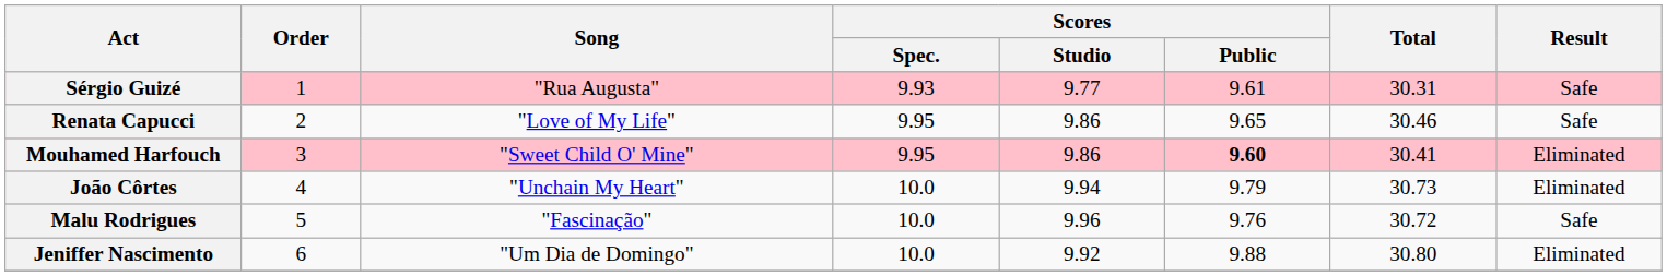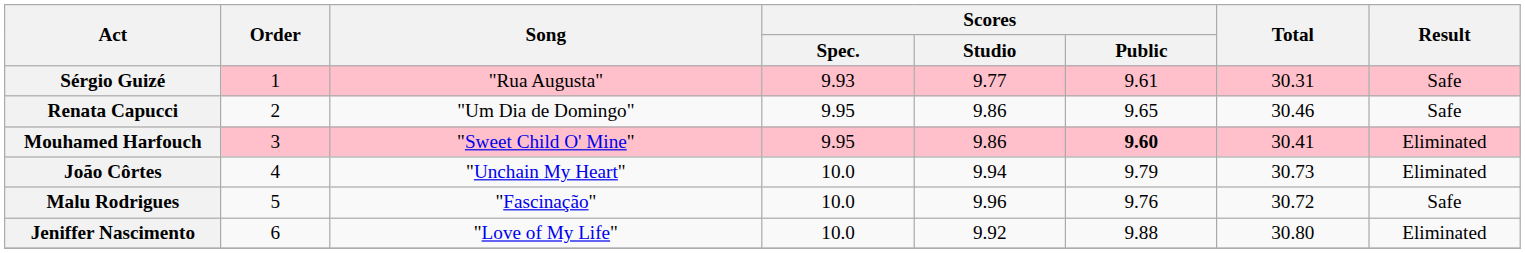 <table class="wikitable plainrowheaders" style="text-align:center; width:100%;">
 <tr>
 <th scope="col" rowspan=2 width="10.0%">Act</th>
 <th scope="col" rowspan=2 width="05.0%">Order</th>
 <th scope="col" rowspan=2 width="20.0%">Song</th>
 <th scope="col" colspan=3 width="20.0%">Scores</th>
 <th scope="col" rowspan=2 width="07.0%">Total</th>
 <th scope="col" rowspan=2 width="07.0%">Result</th>
 </tr>
 <tr>
 <th scope="col" width="07.0%">Spec.</th>
 <th scope="col" width="07.0%">Studio</th>
 <th scope="col" width="07.0%">Public</th>
 </tr>
 <tr bgcolor=FFC0CB>
 <th scope="row">Sérgio Guizé</th>
 <td>1</td>
 <td>"Rua Augusta"</td>
 <td>9.93 </td>
 <td>9.77</td>
 <td>9.61</td>
 <td>30.31</td>
 <td>Safe</td>
 </tr>
 <tr>
 <th scope="row">Renata Capucci</th>
 <td>2</td>
-<td>"<a href='#'>Love of My Life</a>"</td>
+<td>"Um Dia de Domingo"</td>
 <td>9.95 </td>
 <td>9.86</td>
 <td>9.65</td>
 <td>30.46</td>
 <td>Safe</td>
 </tr>
 <tr bgcolor=FFC0CB>
 <th scope="row">Mouhamed Harfouch</th>
 <td>3</td>
 <td>"<a href='#'>Sweet Child O' Mine</a>"</td>
 <td>9.95 </td>
 <td>9.86</td>
 <td><strong>9.60</strong></td>
 <td>30.41</td>
 <td>Eliminated</td>
 </tr>
 <tr>
 <th scope="row">João Côrtes</th>
 <td>4</td>
 <td>"<a href='#'>Unchain My Heart</a>"</td>
 <td>10.0 </td>
 <td>9.94</td>
 <td>9.79</td>
 <td>30.73</td>
 <td>Eliminated</td>
 </tr>
 <tr>
 <th scope="row">Malu Rodrigues</th>
 <td>5</td>
 <td>"<a href='#'>Fascinação</a>"</td>
 <td>10.0 </td>
 <td>9.96</td>
 <td>9.76</td>
 <td>30.72</td>
 <td>Safe</td>
 </tr>
 <tr>
 <th scope="row">Jeniffer Nascimento</th>
 <td>6</td>
-<td>"Um Dia de Domingo"</td>
+<td>"<a href='#'>Love of My Life</a>"</td>
 <td>10.0 </td>
 <td>9.92</td>
 <td>9.88</td>
 <td>30.80</td>
 <td>Eliminated</td>
 </tr>
 <tr>
 </tr>
 </table>
